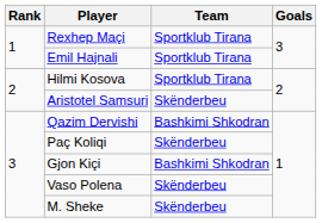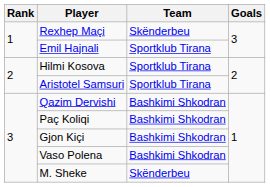 <table class="wikitable" style="text-align:left;">
 <tr>
 <th>Rank</th>
 <th>Player</th>
 <th>Team</th>
 <th>Goals</th>
 </tr>
 <tr>
 <td rowspan=2>1</td>
 <td> <a href='#'>Rexhep Maçi</a></td>
-<td><a href='#'>Sportklub Tirana</a></td>
+<td><a href='#'>Skënderbeu</a></td>
 <td rowspan=2>3</td>
 </tr>
 <tr>
 <td> <a href='#'>Emil Hajnali</a></td>
 <td><a href='#'>Sportklub Tirana</a></td>
 </tr>
 <tr>
 <td rowspan=2>2</td>
 <td> Hilmi Kosova</td>
 <td><a href='#'>Sportklub Tirana</a></td>
 <td rowspan=2>2</td>
 </tr>
 <tr>
 <td> <a href='#'>Aristotel Samsuri</a></td>
-<td><a href='#'>Skënderbeu</a></td>
+<td><a href='#'>Sportklub Tirana</a></td>
 </tr>
 <tr>
 <td rowspan=5>3</td>
 <td> <a href='#'>Qazim Dervishi</a></td>
 <td><a href='#'>Bashkimi Shkodran</a></td>
 <td rowspan=5>1</td>
 </tr>
 <tr>
 <td> Paç Koliqi</td>
-<td><a href='#'>Skënderbeu</a></td>
+<td><a href='#'>Bashkimi Shkodran</a></td>
 </tr>
 <tr>
 <td> Gjon Kiçi</td>
 <td><a href='#'>Bashkimi Shkodran</a></td>
 </tr>
 <tr>
 <td> Vaso Polena</td>
-<td><a href='#'>Skënderbeu</a></td>
+<td><a href='#'>Bashkimi Shkodran</a></td>
 </tr>
 <tr>
 <td> M. Sheke</td>
 <td><a href='#'>Skënderbeu</a></td>
 </tr>
 </table>
